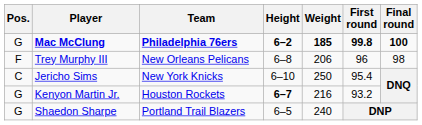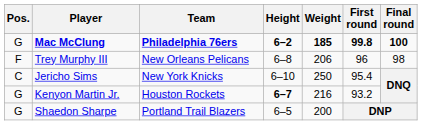 <table class="wikitable">
 <tr>
 <th>Pos.</th>
 <th style="width:150px;">Player</th>
 <th width=175>Team</th>
 <th>Height</th>
 <th>Weight</th>
 <th>First round</th>
 <th>Final round</th>
 </tr>
 <tr>
 <td style="text-align:center">G</td>
 <td><strong><a href='#'>Mac McClung</a></strong></td>
 <td><strong><a href='#'>Philadelphia 76ers</a></strong></td>
 <td align="center"><strong>6–2</strong></td>
 <td align="center"><strong>185</strong></td>
 <td align="center"><strong>99.8</strong> </td>
 <td style="text-align:center;"><strong>100</strong> </td>
 </tr>
 <tr>
 <td style="text-align:center">F</td>
 <td><a href='#'>Trey Murphy III</a></td>
 <td><a href='#'>New Orleans Pelicans</a></td>
 <td align="center">6–8</td>
 <td align="center">206</td>
 <td align="center">96 </td>
 <td style="text-align:center;">98 </td>
 </tr>
 <tr>
 <td style="text-align:center">C</td>
 <td><a href='#'>Jericho Sims</a></td>
 <td><a href='#'>New York Knicks</a></td>
 <td align="center">6–10</td>
 <td align="center">250</td>
 <td align="center">95.4 </td>
 <th rowspan="2" style="text-align:center;">DNQ</th>
 </tr>
 <tr>
 <td style="text-align:center">G</td>
 <td><a href='#'>Kenyon Martin Jr.</a></td>
 <td><a href='#'>Houston Rockets</a></td>
 <td align="center"><strong>6–7</strong></td>
 <td align="center">216</td>
 <td align="center">93.2 </td>
 </tr>
 <tr>
 <td style="text-align:center">G</td>
 <td><a href='#'>Shaedon Sharpe</a></td>
 <td><a href='#'>Portland Trail Blazers</a></td>
 <td align=center>6–5</td>
-<td align=center>240</td>
+<td align=center>200</td>
 <th colspan="2" style="text-align:center;">DNP</th>
 </tr>
 </table>
